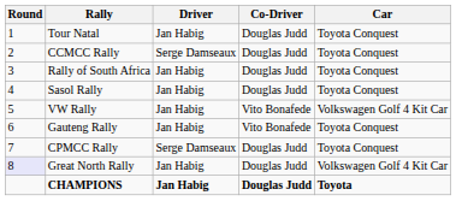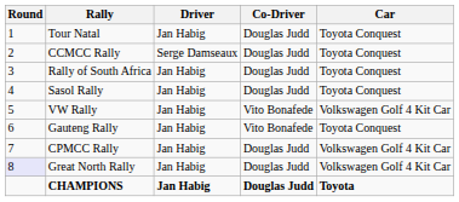 <table class="wikitable">
 <tr>
 <th>Round</th>
 <th>Rally</th>
 <th>Driver</th>
 <th>Co-Driver</th>
 <th>Car</th>
 </tr>
 <tr>
 <td>1</td>
 <td>Tour Natal</td>
 <td>Jan Habig</td>
 <td>Douglas Judd</td>
 <td>Toyota Conquest</td>
 </tr>
 <tr>
 <td>2</td>
 <td>CCMCC Rally</td>
 <td>Serge Damseaux</td>
 <td>Douglas Judd</td>
 <td>Toyota Conquest</td>
 </tr>
 <tr>
 <td>3</td>
 <td>Rally of South Africa</td>
 <td>Jan Habig</td>
 <td>Douglas Judd</td>
 <td>Toyota Conquest</td>
 </tr>
 <tr>
 <td>4</td>
 <td>Sasol Rally</td>
 <td>Jan Habig</td>
 <td>Douglas Judd</td>
 <td>Toyota Conquest</td>
 </tr>
 <tr>
 <td>5</td>
 <td>VW Rally</td>
 <td>Jan Habig</td>
 <td>Vito Bonafede</td>
 <td>Volkswagen Golf 4 Kit Car</td>
 </tr>
 <tr>
 <td>6</td>
 <td>Gauteng Rally</td>
 <td>Jan Habig</td>
 <td>Vito Bonafede</td>
 <td>Toyota Conquest</td>
 </tr>
 <tr>
 <td>7</td>
 <td>CPMCC Rally</td>
-<td>Serge Damseaux</td>
+<td>Jan Habig</td>
 <td>Douglas Judd</td>
-<td>Toyota Conquest</td>
+<td>Volkswagen Golf 4 Kit Car</td>
 </tr>
 <tr>
 <td style="background: lavender;">8</td>
 <td>Great North Rally</td>
 <td>Jan Habig</td>
 <td>Douglas Judd</td>
 <td>Volkswagen Golf 4 Kit Car</td>
 </tr>
 <tr>
 <td></td>
 <td><strong>CHAMPIONS</strong></td>
 <td><strong>Jan Habig</strong></td>
 <td><strong>Douglas Judd</strong></td>
 <td><strong>Toyota</strong></td>
 </tr>
 </table>
